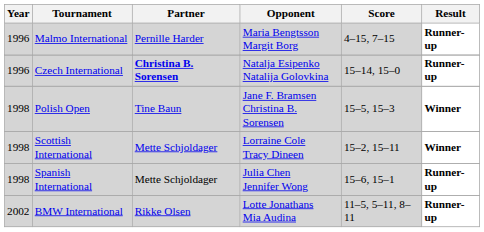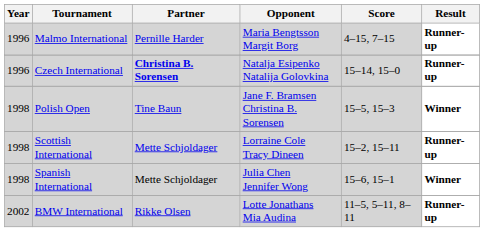 <table class="sortable wikitable" style="font-size: 90%;">
 <tr>
 <th>Year</th>
 <th>Tournament</th>
 <th>Partner</th>
 <th>Opponent</th>
 <th>Score</th>
 <th>Result</th>
 </tr>
 <tr style="background:#D5D5D5">
 <td align="center">1996</td>
 <td align="left"><a href='#'>Malmo International</a></td>
 <td align="left"> <a href='#'>Pernille Harder</a></td>
 <td align="left"> <a href='#'>Maria Bengtsson</a> <br>  <a href='#'>Margit Borg</a></td>
 <td align="left">4–15, 7–15</td>
 <td style="text-align:left; background:white"> <strong>Runner-up</strong></td>
 </tr>
 <tr>
 </tr>
 <tr style="background:#D5D5D5">
 <td align="center">1996</td>
 <td align="left"><a href='#'>Czech International</a></td>
 <td align="left"><strong> <a href='#'>Christina B. Sorensen</a></strong></td>
 <td align="left"> <a href='#'>Natalja Esipenko</a> <br>  <a href='#'>Natalija Golovkina</a></td>
 <td align="left">15–14, 15–0</td>
 <td style="text-align:left; background:white"> <strong>Runner-up</strong></td>
 </tr>
 <tr>
 </tr>
 <tr style="background:#D5D5D5">
 <td align="center">1998</td>
 <td align="left"><a href='#'>Polish Open</a></td>
 <td align="left"> <a href='#'>Tine Baun</a></td>
 <td align="left"> <a href='#'>Jane F. Bramsen</a> <br>  <a href='#'>Christina B. Sorensen</a></td>
 <td align="left">15–5, 15–3</td>
 <td style="text-align:left; background:white"> <strong>Winner</strong></td>
 </tr>
 <tr>
 </tr>
 <tr style="background:#D5D5D5">
 <td align="center">1998</td>
 <td align="left"><a href='#'>Scottish International</a></td>
 <td align="left"> <a href='#'>Mette Schjoldager</a></td>
 <td align="left"> <a href='#'>Lorraine Cole</a> <br>  <a href='#'>Tracy Dineen</a></td>
 <td align="left">15–2, 15–11</td>
-<td style="text-align:left; background:white"> <strong>Winner</strong></td>
+<td style="text-align:left; background:white"> <strong>Runner-up</strong></td>
 </tr>
 <tr>
 </tr>
 <tr style="background:#D5D5D5">
 <td align="center">1998</td>
 <td align="left"><a href='#'>Spanish International</a></td>
 <td align="left"> Mette Schjoldager</td>
 <td align="left"> <a href='#'>Julia Chen</a> <br>  <a href='#'>Jennifer Wong</a></td>
 <td align="left">15–6, 15–1</td>
-<td style="text-align:left; background:white"> <strong>Runner-up</strong></td>
+<td style="text-align:left; background:white"> <strong>Winner</strong></td>
 </tr>
 <tr>
 </tr>
 <tr style="background:#D5D5D5">
 <td align="center">2002</td>
 <td align="left"><a href='#'>BMW International</a></td>
 <td align="left"> <a href='#'>Rikke Olsen</a></td>
 <td align="left"> <a href='#'>Lotte Jonathans</a> <br>  <a href='#'>Mia Audina</a></td>
 <td align="left">11–5, 5–11, 8–11</td>
 <td style="text-align:left; background:white"> <strong>Runner-up</strong></td>
 </tr>
 </table>
